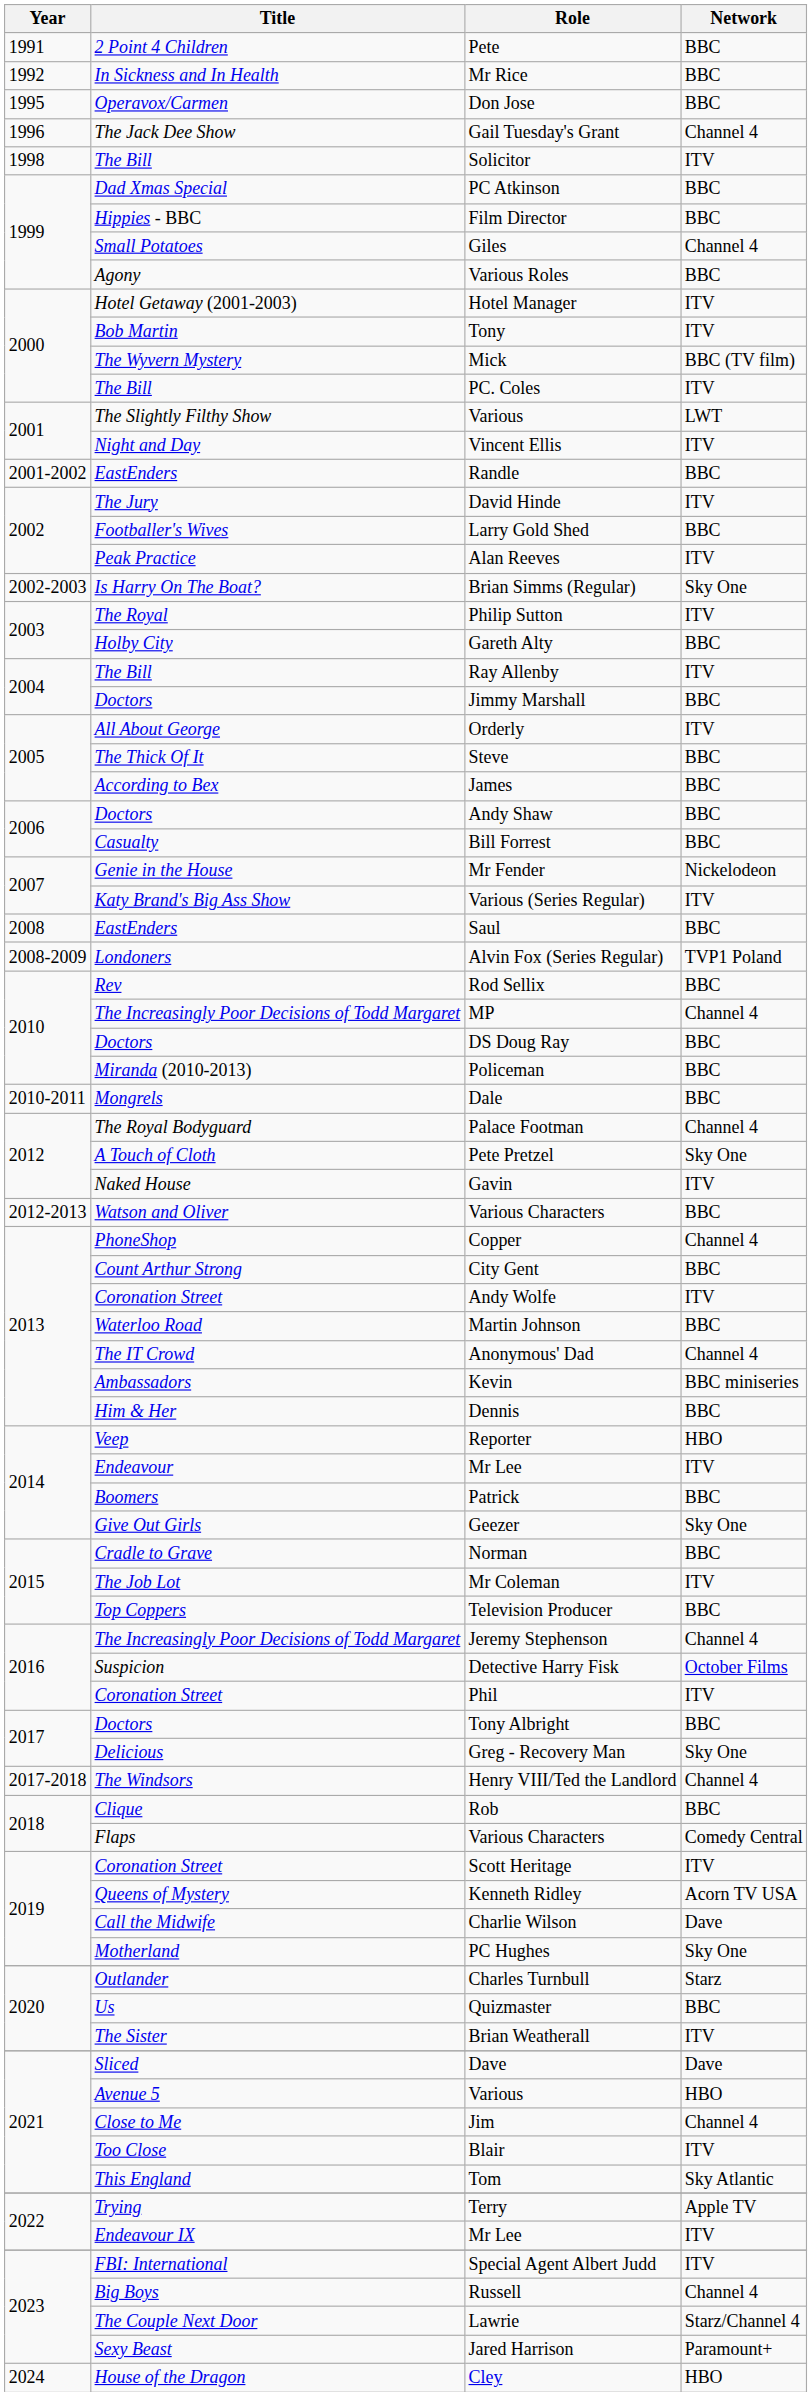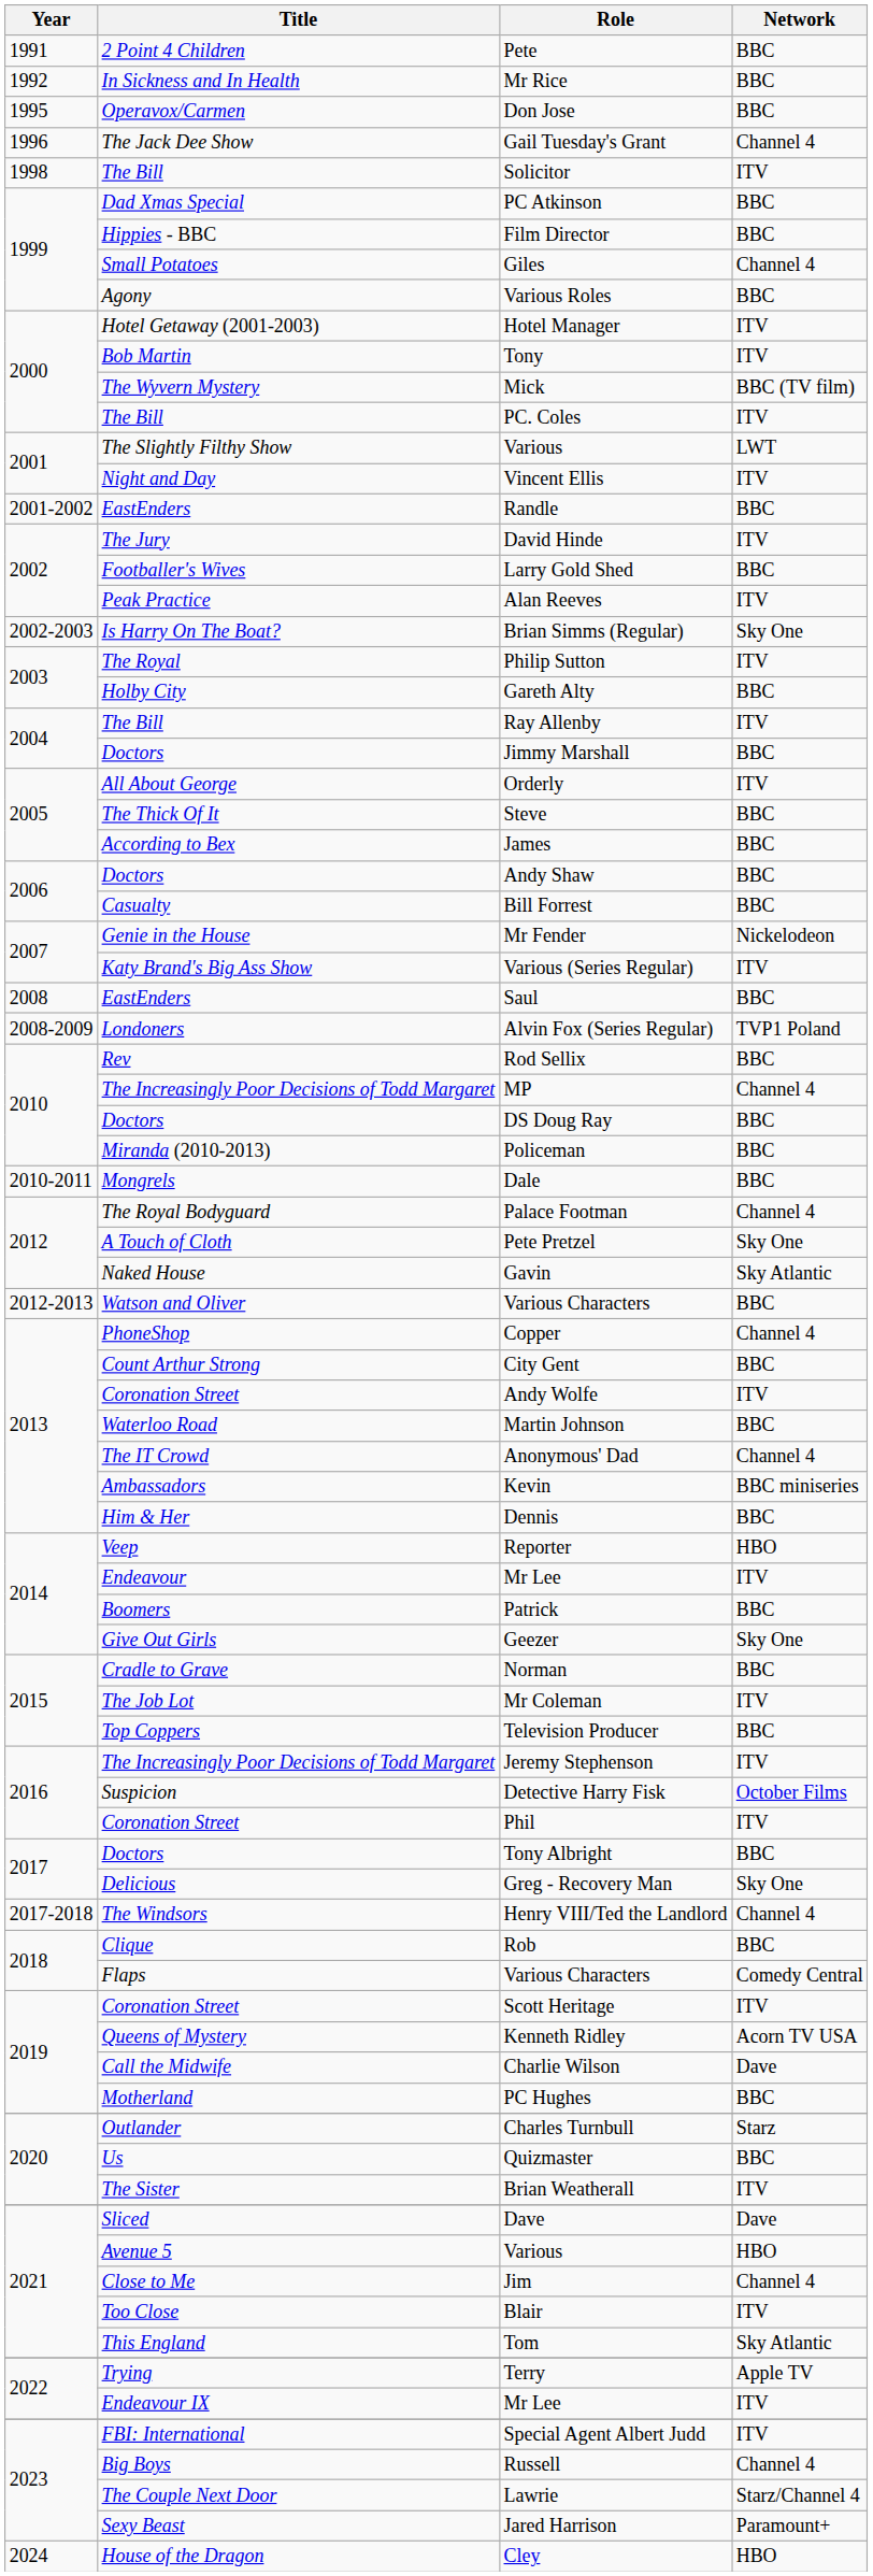 <table class="wikitable sortable">
 <tr>
 <th>Year</th>
 <th>Title</th>
 <th>Role</th>
 <th>Network</th>
 </tr>
 <tr>
 <td>1991</td>
 <td><em><a href='#'>2 Point 4 Children</a></em></td>
 <td>Pete</td>
 <td>BBC</td>
 </tr>
 <tr>
 <td>1992</td>
 <td><em><a href='#'>In Sickness and In Health</a></em></td>
 <td>Mr Rice</td>
 <td>BBC</td>
 </tr>
 <tr>
 <td>1995</td>
 <td><em><a href='#'>Operavox/Carmen</a></em></td>
 <td>Don Jose</td>
 <td>BBC</td>
 </tr>
 <tr>
 <td>1996</td>
 <td><em>The Jack Dee Show</em></td>
 <td>Gail Tuesday's Grant</td>
 <td>Channel 4</td>
 </tr>
 <tr>
 <td>1998</td>
 <td><em><a href='#'>The Bill</a></em></td>
 <td>Solicitor</td>
 <td>ITV</td>
 </tr>
 <tr>
 <td rowspan=4>1999</td>
 <td><em><a href='#'>Dad Xmas Special</a></em></td>
 <td>PC Atkinson</td>
 <td>BBC</td>
 </tr>
 <tr>
 <td><em><a href='#'>Hippies</a></em> - BBC</td>
 <td>Film Director</td>
 <td>BBC</td>
 </tr>
 <tr>
 <td><em><a href='#'>Small Potatoes</a></em></td>
 <td>Giles</td>
 <td>Channel 4</td>
 </tr>
 <tr>
 <td><em>Agony</em></td>
 <td>Various Roles</td>
 <td>BBC</td>
 </tr>
 <tr>
 <td rowspan=4>2000</td>
 <td><em>Hotel Getaway</em> (2001-2003)</td>
 <td>Hotel Manager</td>
 <td>ITV</td>
 </tr>
 <tr>
 <td><em><a href='#'>Bob Martin</a></em></td>
 <td>Tony</td>
 <td>ITV</td>
 </tr>
 <tr>
 <td><em><a href='#'>The Wyvern Mystery</a></em></td>
 <td>Mick</td>
 <td>BBC (TV film)</td>
 </tr>
 <tr>
 <td><em><a href='#'>The Bill</a></em></td>
 <td>PC. Coles</td>
 <td>ITV</td>
 </tr>
 <tr>
 <td rowspan=2>2001</td>
 <td><em>The Slightly Filthy Show</em></td>
 <td>Various</td>
 <td>LWT</td>
 </tr>
 <tr>
 <td><em><a href='#'>Night and Day</a></em></td>
 <td>Vincent Ellis</td>
 <td>ITV</td>
 </tr>
 <tr>
 <td>2001-2002</td>
 <td><em><a href='#'>EastEnders</a></em></td>
 <td>Randle</td>
 <td>BBC</td>
 </tr>
 <tr>
 <td rowspan=3>2002</td>
 <td><em><a href='#'>The Jury</a></em></td>
 <td>David Hinde</td>
 <td>ITV</td>
 </tr>
 <tr>
 <td><em><a href='#'>Footballer's Wives</a></em></td>
 <td>Larry Gold Shed</td>
 <td>BBC</td>
 </tr>
 <tr>
 <td><em><a href='#'>Peak Practice</a></em></td>
 <td>Alan Reeves</td>
 <td>ITV</td>
 </tr>
 <tr>
 <td>2002-2003</td>
 <td><em><a href='#'>Is Harry On The Boat?</a></em></td>
 <td>Brian Simms (Regular)</td>
 <td>Sky One</td>
 </tr>
 <tr>
 <td rowspan=2>2003</td>
 <td><em><a href='#'>The Royal</a></em></td>
 <td>Philip Sutton</td>
 <td>ITV</td>
 </tr>
 <tr>
 <td><em><a href='#'>Holby City</a></em></td>
 <td>Gareth Alty</td>
 <td>BBC</td>
 </tr>
 <tr>
 <td rowspan=2>2004</td>
 <td><em><a href='#'>The Bill</a></em></td>
 <td>Ray Allenby</td>
 <td>ITV</td>
 </tr>
 <tr>
 <td><em><a href='#'>Doctors</a></em></td>
 <td>Jimmy Marshall</td>
 <td>BBC</td>
 </tr>
 <tr>
 <td rowspan=3>2005</td>
 <td><em><a href='#'>All About George</a></em></td>
 <td>Orderly</td>
 <td>ITV</td>
 </tr>
 <tr>
 <td><em><a href='#'>The Thick Of It</a></em></td>
 <td>Steve</td>
 <td>BBC</td>
 </tr>
 <tr>
 <td><em><a href='#'>According to Bex</a></em></td>
 <td>James</td>
 <td>BBC</td>
 </tr>
 <tr>
 <td rowspan=2>2006</td>
 <td><em><a href='#'>Doctors</a></em></td>
 <td>Andy Shaw</td>
 <td>BBC</td>
 </tr>
 <tr>
 <td><em><a href='#'>Casualty</a></em></td>
 <td>Bill Forrest</td>
 <td>BBC</td>
 </tr>
 <tr>
 <td rowspan=2>2007</td>
 <td><em><a href='#'>Genie in the House</a></em></td>
 <td>Mr Fender</td>
 <td>Nickelodeon</td>
 </tr>
 <tr>
 <td><em><a href='#'>Katy Brand's Big Ass Show</a></em></td>
 <td>Various (Series Regular)</td>
 <td>ITV</td>
 </tr>
 <tr>
 <td>2008</td>
 <td><em><a href='#'>EastEnders</a></em></td>
 <td>Saul</td>
 <td>BBC</td>
 </tr>
 <tr>
 <td>2008-2009</td>
 <td><em><a href='#'>Londoners</a></em></td>
 <td>Alvin Fox (Series Regular)</td>
 <td>TVP1 Poland</td>
 </tr>
 <tr>
 <td rowspan=4>2010</td>
 <td><em><a href='#'>Rev</a></em></td>
 <td>Rod Sellix</td>
 <td>BBC</td>
 </tr>
 <tr>
 <td><em><a href='#'>The Increasingly Poor Decisions of Todd Margaret</a></em></td>
 <td>MP</td>
 <td>Channel 4</td>
 </tr>
 <tr>
 <td><em><a href='#'>Doctors</a></em></td>
 <td>DS Doug Ray</td>
 <td>BBC</td>
 </tr>
 <tr>
 <td><em><a href='#'>Miranda</a></em> (2010-2013)</td>
 <td>Policeman</td>
 <td>BBC</td>
 </tr>
 <tr>
 <td>2010-2011</td>
 <td><em><a href='#'>Mongrels</a></em></td>
 <td>Dale</td>
 <td>BBC</td>
 </tr>
 <tr>
 <td rowspan=3>2012</td>
 <td><em>The Royal Bodyguard</em></td>
 <td>Palace Footman</td>
 <td>Channel 4</td>
 </tr>
 <tr>
 <td><em><a href='#'>A Touch of Cloth</a></em></td>
 <td>Pete Pretzel</td>
 <td>Sky One</td>
 </tr>
 <tr>
 <td><em>Naked House</em></td>
 <td>Gavin</td>
-<td>ITV</td>
+<td>Sky Atlantic</td>
 </tr>
 <tr>
 <td>2012-2013</td>
 <td><em><a href='#'>Watson and Oliver</a></em></td>
 <td>Various Characters</td>
 <td>BBC</td>
 </tr>
 <tr>
 <td rowspan=7>2013</td>
 <td><em><a href='#'>PhoneShop</a></em></td>
 <td>Copper</td>
 <td>Channel 4</td>
 </tr>
 <tr>
 <td><em><a href='#'>Count Arthur Strong</a></em></td>
 <td>City Gent</td>
 <td>BBC</td>
 </tr>
 <tr>
 <td><em><a href='#'>Coronation Street</a></em></td>
 <td>Andy Wolfe</td>
 <td>ITV</td>
 </tr>
 <tr>
 <td><em><a href='#'>Waterloo Road</a></em></td>
 <td>Martin Johnson</td>
 <td>BBC</td>
 </tr>
 <tr>
 <td><em><a href='#'>The IT Crowd</a></em></td>
 <td>Anonymous' Dad</td>
 <td>Channel 4</td>
 </tr>
 <tr>
 <td><em><a href='#'>Ambassadors</a></em></td>
 <td>Kevin</td>
 <td>BBC miniseries</td>
 </tr>
 <tr>
 <td><em><a href='#'>Him & Her</a></em></td>
 <td>Dennis</td>
 <td>BBC</td>
 </tr>
 <tr>
 <td rowspan=4>2014</td>
 <td><em><a href='#'>Veep</a></em></td>
 <td>Reporter</td>
 <td>HBO</td>
 </tr>
 <tr>
 <td><em><a href='#'>Endeavour</a></em></td>
 <td>Mr Lee</td>
 <td>ITV</td>
 </tr>
 <tr>
 <td><em><a href='#'>Boomers</a></em></td>
 <td>Patrick</td>
 <td>BBC</td>
 </tr>
 <tr>
 <td><em><a href='#'>Give Out Girls</a></em></td>
 <td>Geezer</td>
 <td>Sky One</td>
 </tr>
 <tr>
 <td rowspan=3>2015</td>
 <td><em><a href='#'>Cradle to Grave</a></em></td>
 <td>Norman</td>
 <td>BBC</td>
 </tr>
 <tr>
 <td><em><a href='#'>The Job Lot</a></em></td>
 <td>Mr Coleman</td>
 <td>ITV</td>
 </tr>
 <tr>
 <td><em><a href='#'>Top Coppers</a></em></td>
 <td>Television Producer</td>
 <td>BBC</td>
 </tr>
 <tr>
 <td rowspan=3>2016</td>
 <td><em><a href='#'>The Increasingly Poor Decisions of Todd Margaret</a></em></td>
 <td>Jeremy Stephenson</td>
-<td>Channel 4</td>
+<td>ITV</td>
 </tr>
 <tr>
 <td><em>Suspicion</em></td>
 <td>Detective Harry Fisk</td>
 <td><a href='#'>October Films</a></td>
 </tr>
 <tr>
 <td><em><a href='#'>Coronation Street</a></em></td>
 <td>Phil</td>
 <td>ITV</td>
 </tr>
 <tr>
 <td rowspan=2>2017</td>
 <td><em><a href='#'>Doctors</a></em></td>
 <td>Tony Albright</td>
 <td>BBC</td>
 </tr>
 <tr>
 <td><em><a href='#'>Delicious</a></em></td>
 <td>Greg - Recovery Man</td>
 <td>Sky One</td>
 </tr>
 <tr>
 <td>2017-2018</td>
 <td><em><a href='#'>The Windsors</a></em></td>
 <td>Henry VIII/Ted the Landlord</td>
 <td>Channel 4</td>
 </tr>
 <tr>
 <td rowspan=2>2018</td>
 <td><em><a href='#'>Clique</a></em></td>
 <td>Rob</td>
 <td>BBC</td>
 </tr>
 <tr>
 <td><em>Flaps</em></td>
 <td>Various Characters</td>
 <td>Comedy Central</td>
 </tr>
 <tr>
 <td rowspan=4>2019</td>
 <td><em><a href='#'>Coronation Street</a></em></td>
 <td>Scott Heritage</td>
 <td>ITV</td>
 </tr>
 <tr>
 <td><em><a href='#'>Queens of Mystery</a></em></td>
 <td>Kenneth Ridley</td>
 <td>Acorn TV USA</td>
 </tr>
 <tr>
 <td><em><a href='#'>Call the Midwife</a></em></td>
 <td>Charlie Wilson</td>
 <td>Dave</td>
 </tr>
 <tr>
 <td><em><a href='#'>Motherland</a></em></td>
 <td>PC Hughes</td>
-<td>Sky One</td>
+<td>BBC</td>
 </tr>
 <tr>
 </tr>
 <tr>
 <td rowspan=3>2020</td>
 <td><em><a href='#'>Outlander</a></em></td>
 <td>Charles Turnbull</td>
 <td>Starz</td>
 </tr>
 <tr>
 <td><em><a href='#'>Us</a></em></td>
 <td>Quizmaster</td>
 <td>BBC</td>
 </tr>
 <tr>
 <td><em><a href='#'>The Sister</a></em></td>
 <td>Brian Weatherall</td>
 <td>ITV</td>
 </tr>
 <tr>
 </tr>
 <tr>
 <td rowspan=5>2021</td>
 <td><em><a href='#'>Sliced</a></em></td>
 <td>Dave</td>
 <td>Dave</td>
 </tr>
 <tr>
 <td><em><a href='#'>Avenue 5</a></em></td>
 <td>Various</td>
 <td>HBO</td>
 </tr>
 <tr>
 <td><em><a href='#'>Close to Me</a></em></td>
 <td>Jim</td>
 <td>Channel 4</td>
 </tr>
 <tr>
 <td><em><a href='#'>Too Close</a></em></td>
 <td>Blair</td>
 <td>ITV</td>
 </tr>
 <tr>
 <td><em><a href='#'>This England</a></em></td>
 <td>Tom</td>
 <td>Sky Atlantic</td>
 </tr>
 <tr>
 </tr>
 <tr>
 <td rowspan=2>2022</td>
 <td><em><a href='#'>Trying</a></em></td>
 <td>Terry</td>
 <td>Apple TV</td>
 </tr>
 <tr>
 <td><em><a href='#'>Endeavour IX</a></em></td>
 <td>Mr Lee</td>
 <td>ITV</td>
 </tr>
 <tr>
 </tr>
 <tr>
 <td rowspan=4>2023</td>
 <td><em><a href='#'>FBI: International</a></em></td>
 <td>Special Agent Albert Judd</td>
 <td>ITV</td>
 </tr>
 <tr>
 <td><em><a href='#'>Big Boys</a></em></td>
 <td>Russell</td>
 <td>Channel 4</td>
 </tr>
 <tr>
 <td><em><a href='#'>The Couple Next Door</a></em></td>
 <td>Lawrie</td>
 <td>Starz/Channel 4</td>
 </tr>
 <tr>
 <td><em><a href='#'>Sexy Beast</a></em></td>
 <td>Jared Harrison</td>
 <td>Paramount+</td>
 </tr>
 <tr>
 <td rowspan=4>2024</td>
 <td><em><a href='#'>House of the Dragon</a></em></td>
 <td><a href='#'>Cley</a></td>
 <td>HBO</td>
 </tr>
 <tr>
 </tr>
 </table>
